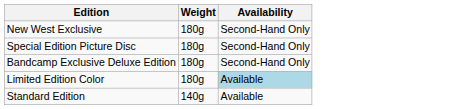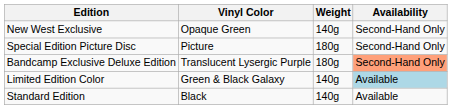 <table class="wikitable">
 <tr>
 <th>Edition</th>
+<th>Vinyl Color</th>
 <th>Weight</th>
 <th>Availability</th>
 </tr>
 <tr>
 <td>New West Exclusive</td>
-<td>180g</td>
+<td>Opaque Green</td>
+<td>140g</td>
 <td>Second-Hand Only</td>
 </tr>
 <tr>
 <td>Special Edition Picture Disc</td>
+<td>Picture</td>
 <td>180g</td>
 <td>Second-Hand Only</td>
 </tr>
 <tr>
 <td>Bandcamp Exclusive Deluxe Edition</td>
+<td>Translucent Lysergic Purple</td>
 <td>180g</td>
-<td>Second-Hand Only</td>
+<td style="background: lightsalmon;">Second-Hand Only</td>
 </tr>
 <tr>
 <td>Limited Edition Color</td>
-<td>180g</td>
+<td>Green & Black Galaxy</td>
+<td>140g</td>
 <td style="background: lightblue;">Available</td>
 </tr>
 <tr>
 <td>Standard Edition</td>
+<td>Black</td>
 <td>140g</td>
 <td>Available</td>
 </tr>
 </table>
